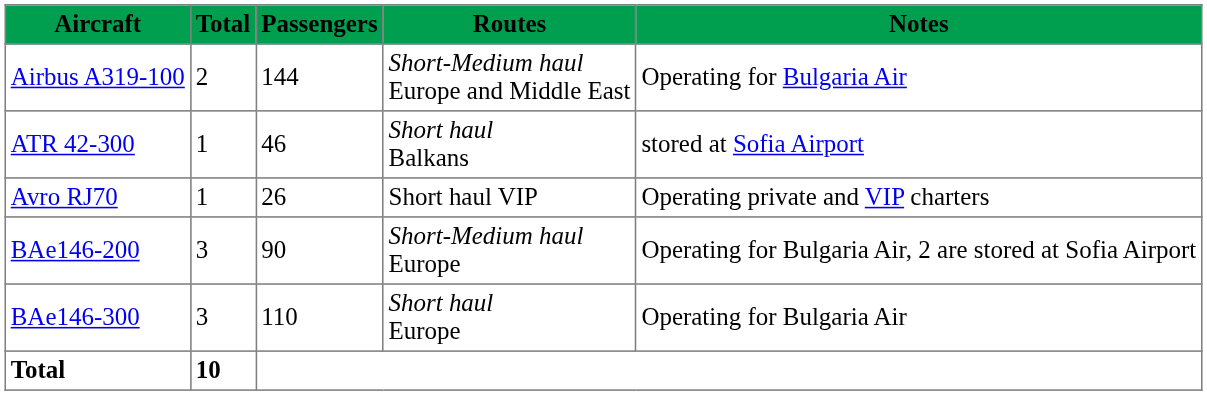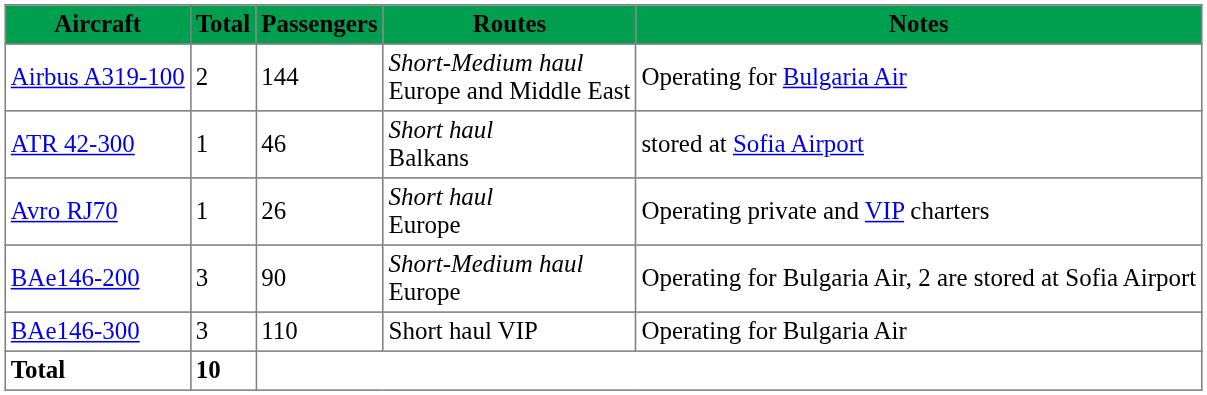 <table class="toccolours " border="1" cellpadding="3" style="margin:1em auto; border-collapse:collapse">
 <tr bgcolor=#009F50>
 <th>Aircraft</th>
 <th>Total</th>
 <th>Passengers</th>
 <th>Routes</th>
 <th>Notes</th>
 </tr>
 <tr>
 <td><a href='#'>Airbus A319-100</a></td>
 <td>2</td>
 <td>144</td>
 <td><em>Short-Medium haul</em> <br> Europe and Middle East</td>
 <td>Operating for <a href='#'>Bulgaria Air</a></td>
 </tr>
 <tr>
 <td><a href='#'>ATR 42-300</a></td>
 <td>1</td>
 <td>46</td>
 <td><em>Short haul</em> <br> Balkans</td>
 <td>stored at <a href='#'>Sofia Airport</a></td>
 </tr>
 <tr>
 <td><a href='#'>Avro RJ70</a></td>
 <td>1</td>
 <td>26</td>
-<td>Short haul VIP</td>
+<td><em>Short haul</em> <br> Europe</td>
 <td>Operating private and <a href='#'>VIP</a> charters</td>
 </tr>
 <tr>
 <td><a href='#'>BAe146-200</a></td>
 <td>3</td>
 <td>90</td>
 <td><em>Short-Medium haul</em> <br> Europe</td>
 <td>Operating for Bulgaria Air, 2 are stored at Sofia Airport</td>
 </tr>
 <tr>
 <td><a href='#'>BAe146-300</a></td>
 <td>3</td>
 <td>110</td>
-<td><em>Short haul</em> <br> Europe</td>
+<td>Short haul VIP</td>
 <td>Operating for Bulgaria Air</td>
 </tr>
 <tr>
 <td><strong>Total</strong></td>
 <td><strong>10</strong></td>
 <th colspan="3"></th>
 </tr>
 </table>
